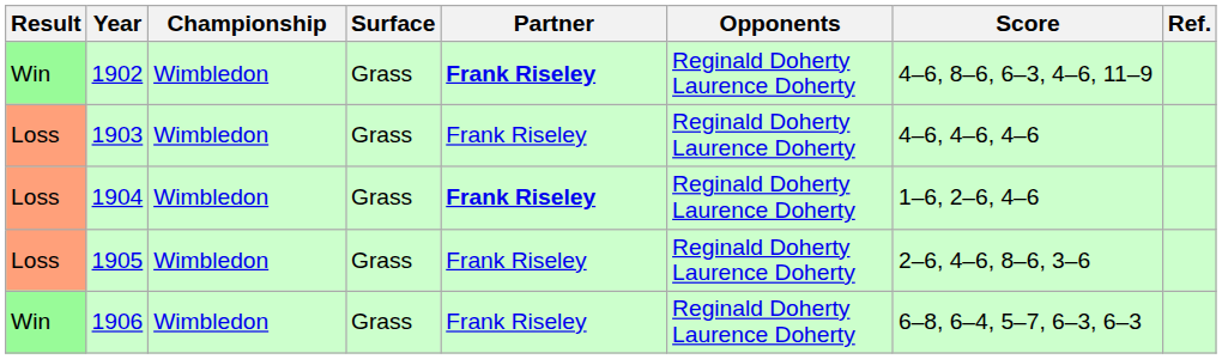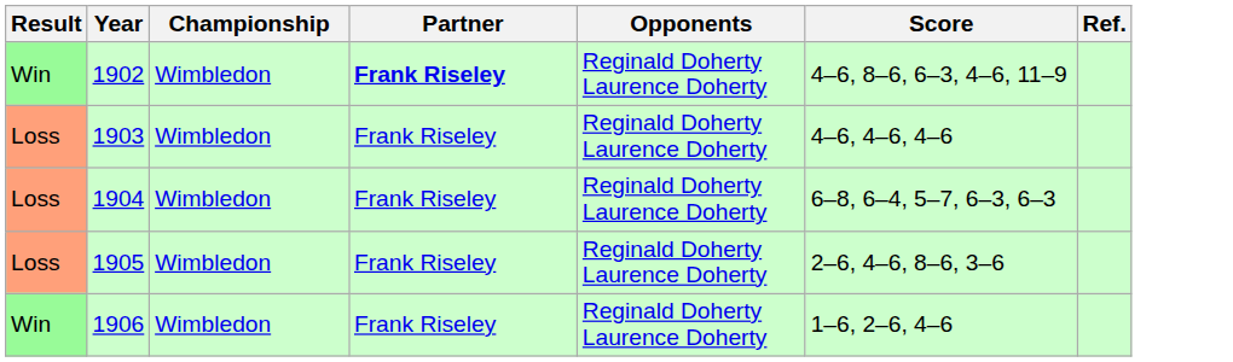 <table class="sortable wikitable">
 <tr>
 <th style="width:40px">Result</th>
 <th style="width:30px">Year</th>
 <th style="width:130px">Championship</th>
-<th style="width:50px">Surface</th>
 <th style="width:150px">Partner</th>
 <th style="width:150px">Opponents</th>
 <th style="width:180px" class="unsortable">Score</th>
 <th style="width:15px" class="unsortable">Ref.</th>
 </tr>
 <tr style="background:#ccffcc;">
 <td style="background:#98fb98;">Win</td>
 <td><a href='#'>1902</a></td>
 <td><a href='#'>Wimbledon</a></td>
-<td>Grass</td>
 <td><strong> <a href='#'>Frank Riseley</a></strong></td>
 <td> <a href='#'>Reginald Doherty</a><br> <a href='#'>Laurence Doherty</a></td>
 <td>4–6, 8–6, 6–3, 4–6, 11–9</td>
 <td></td>
 </tr>
 <tr style="background:#ccffcc;">
 <td style="background:#ffa07a;">Loss</td>
 <td><a href='#'>1903</a></td>
 <td><a href='#'>Wimbledon</a></td>
-<td>Grass</td>
 <td> <a href='#'>Frank Riseley</a></td>
 <td> <a href='#'>Reginald Doherty</a><br> <a href='#'>Laurence Doherty</a></td>
 <td>4–6, 4–6, 4–6</td>
 <td></td>
 </tr>
 <tr style="background:#ccffcc;">
 <td style="background:#ffa07a;">Loss</td>
 <td><a href='#'>1904</a></td>
 <td><a href='#'>Wimbledon</a></td>
-<td>Grass</td>
-<td><strong> <a href='#'>Frank Riseley</a></strong></td>
+<td> <a href='#'>Frank Riseley</a></td>
 <td> <a href='#'>Reginald Doherty</a><br> <a href='#'>Laurence Doherty</a></td>
-<td>1–6, 2–6, 4–6</td>
+<td>6–8, 6–4, 5–7, 6–3, 6–3</td>
 <td></td>
 </tr>
 <tr style="background:#ccffcc;">
 <td style="background:#ffa07a;">Loss</td>
 <td><a href='#'>1905</a></td>
 <td><a href='#'>Wimbledon</a></td>
-<td>Grass</td>
 <td> <a href='#'>Frank Riseley</a></td>
 <td> <a href='#'>Reginald Doherty</a><br> <a href='#'>Laurence Doherty</a></td>
 <td>2–6, 4–6, 8–6, 3–6</td>
 <td></td>
 </tr>
 <tr style="background:#ccffcc;">
 <td style="background:#98fb98;">Win</td>
 <td><a href='#'>1906</a></td>
 <td><a href='#'>Wimbledon</a></td>
-<td>Grass</td>
 <td> <a href='#'>Frank Riseley</a></td>
 <td> <a href='#'>Reginald Doherty</a><br> <a href='#'>Laurence Doherty</a></td>
-<td>6–8, 6–4, 5–7, 6–3, 6–3</td>
+<td>1–6, 2–6, 4–6</td>
 <td></td>
 </tr>
 </table>
